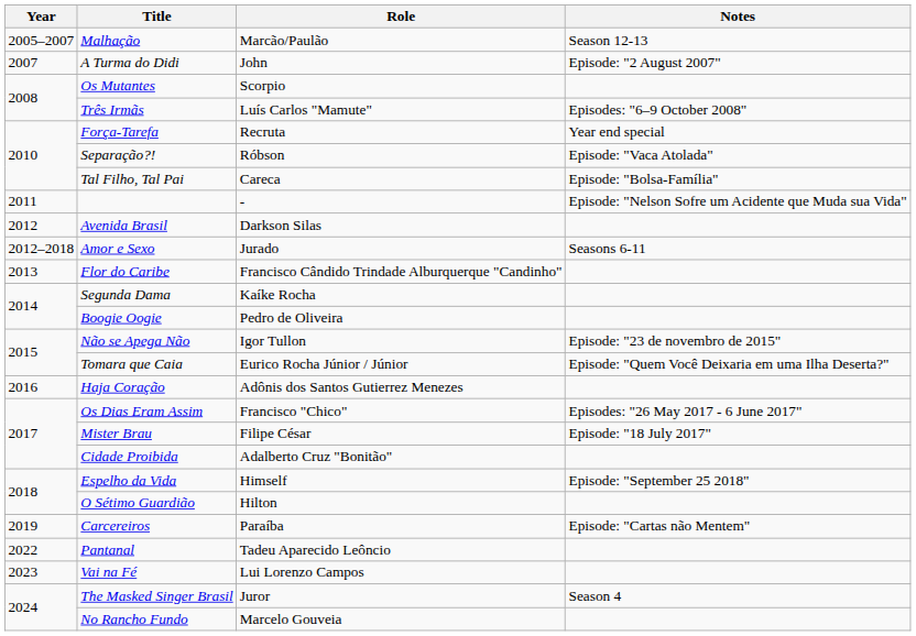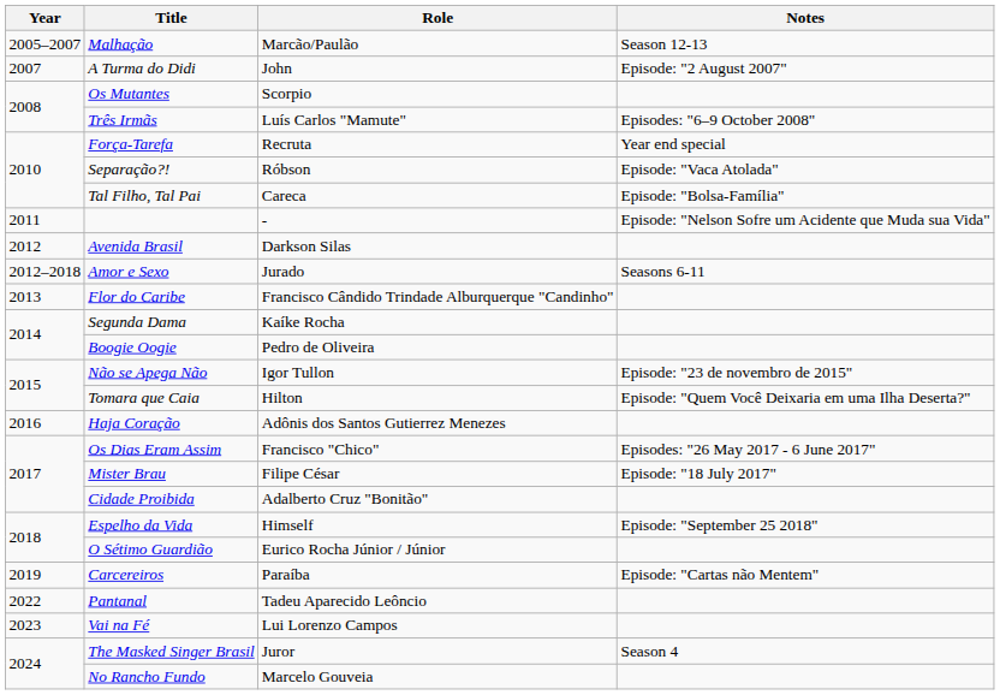 <table class="wikitable">
 <tr>
 <th>Year</th>
 <th>Title</th>
 <th>Role</th>
 <th>Notes</th>
 </tr>
 <tr>
 <td>2005–2007</td>
 <td><em><a href='#'>Malhação</a></em></td>
 <td>Marcão/Paulão</td>
 <td>Season 12-13</td>
 </tr>
 <tr>
 <td>2007</td>
 <td><em>A Turma do Didi</em></td>
 <td>John</td>
 <td>Episode: "2 August 2007"</td>
 </tr>
 <tr>
 <td rowspan="2">2008</td>
 <td><em><a href='#'>Os Mutantes</a></em></td>
 <td>Scorpio</td>
 <td></td>
 </tr>
 <tr>
 <td><em><a href='#'>Três Irmãs</a></em></td>
 <td>Luís Carlos "Mamute"</td>
 <td>Episodes: "6–9 October 2008"</td>
 </tr>
 <tr>
 <td rowspan=3>2010</td>
 <td><em><a href='#'>Força-Tarefa</a></em></td>
 <td>Recruta</td>
 <td>Year end special</td>
 </tr>
 <tr>
 <td><em>Separação?!</em></td>
 <td>Róbson</td>
 <td>Episode: "Vaca Atolada"</td>
 </tr>
 <tr>
 <td><em>Tal Filho, Tal Pai</em></td>
 <td>Careca</td>
 <td>Episode: "Bolsa-Família"</td>
 </tr>
 <tr>
 <td>2011</td>
 <td><em></em></td>
 <td>-</td>
 <td>Episode: "Nelson Sofre um Acidente que Muda sua Vida"</td>
 </tr>
 <tr>
 <td>2012</td>
 <td><em><a href='#'>Avenida Brasil</a></em></td>
 <td>Darkson Silas</td>
 <td></td>
 </tr>
 <tr>
 <td>2012–2018</td>
 <td><em><a href='#'>Amor e Sexo</a></em></td>
 <td>Jurado</td>
 <td>Seasons 6-11</td>
 </tr>
 <tr>
 <td>2013</td>
 <td><em><a href='#'>Flor do Caribe</a></em></td>
 <td>Francisco Cândido Trindade Alburquerque "Candinho"</td>
 <td></td>
 </tr>
 <tr>
 <td rowspan=2>2014</td>
 <td><em>Segunda Dama</em></td>
 <td>Kaíke Rocha</td>
 <td></td>
 </tr>
 <tr>
 <td><em><a href='#'>Boogie Oogie</a></em></td>
 <td>Pedro de Oliveira</td>
 <td></td>
 </tr>
 <tr>
 <td rowspan=2>2015</td>
 <td><em><a href='#'>Não se Apega Não</a></em></td>
 <td>Igor Tullon</td>
 <td>Episode: "23 de novembro de 2015"</td>
 </tr>
 <tr>
 <td><em>Tomara que Caia</em></td>
-<td>Eurico Rocha Júnior / Júnior</td>
+<td>Hilton</td>
 <td>Episode: "Quem Você Deixaria em uma Ilha Deserta?"</td>
 </tr>
 <tr>
 <td>2016</td>
 <td><em><a href='#'>Haja Coração</a></em></td>
 <td>Adônis dos Santos Gutierrez Menezes</td>
 <td></td>
 </tr>
 <tr>
 <td rowspan=3>2017</td>
 <td><em><a href='#'>Os Dias Eram Assim</a></em></td>
 <td>Francisco "Chico"</td>
 <td>Episodes: "26 May 2017 - 6 June 2017"</td>
 </tr>
 <tr>
 <td><em><a href='#'>Mister Brau</a></em></td>
 <td>Filipe César</td>
 <td>Episode: "18 July 2017"</td>
 </tr>
 <tr>
 <td><em><a href='#'>Cidade Proibida</a></em></td>
 <td>Adalberto Cruz "Bonitão"</td>
 <td></td>
 </tr>
 <tr>
 <td rowspan="2">2018</td>
 <td><em><a href='#'>Espelho da Vida</a></em></td>
 <td>Himself</td>
 <td>Episode: "September 25 2018"</td>
 </tr>
 <tr>
 <td><em><a href='#'>O Sétimo Guardião</a></em></td>
-<td>Hilton</td>
+<td>Eurico Rocha Júnior / Júnior</td>
 <td></td>
 </tr>
 <tr>
 <td>2019</td>
 <td><em><a href='#'>Carcereiros</a></em></td>
 <td>Paraíba</td>
 <td>Episode: "Cartas não Mentem"</td>
 </tr>
 <tr>
 <td>2022</td>
 <td><em><a href='#'>Pantanal</a></em></td>
 <td>Tadeu Aparecido Leôncio</td>
 <td></td>
 </tr>
 <tr>
 <td>2023</td>
 <td><em><a href='#'>Vai na Fé</a></em></td>
 <td>Lui Lorenzo Campos</td>
 <td></td>
 </tr>
 <tr>
 <td rowspan="2">2024</td>
 <td><em><a href='#'>The Masked Singer Brasil</a></em></td>
 <td>Juror</td>
 <td>Season 4</td>
 </tr>
 <tr>
 <td><em><a href='#'>No Rancho Fundo</a></em></td>
 <td>Marcelo Gouveia</td>
 <td></td>
 </tr>
 </table>
